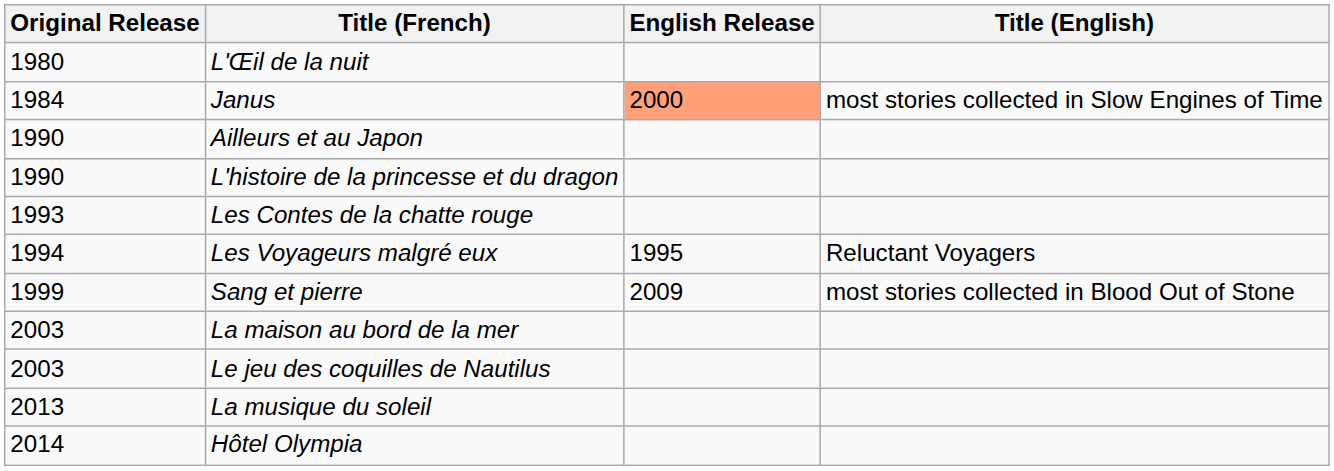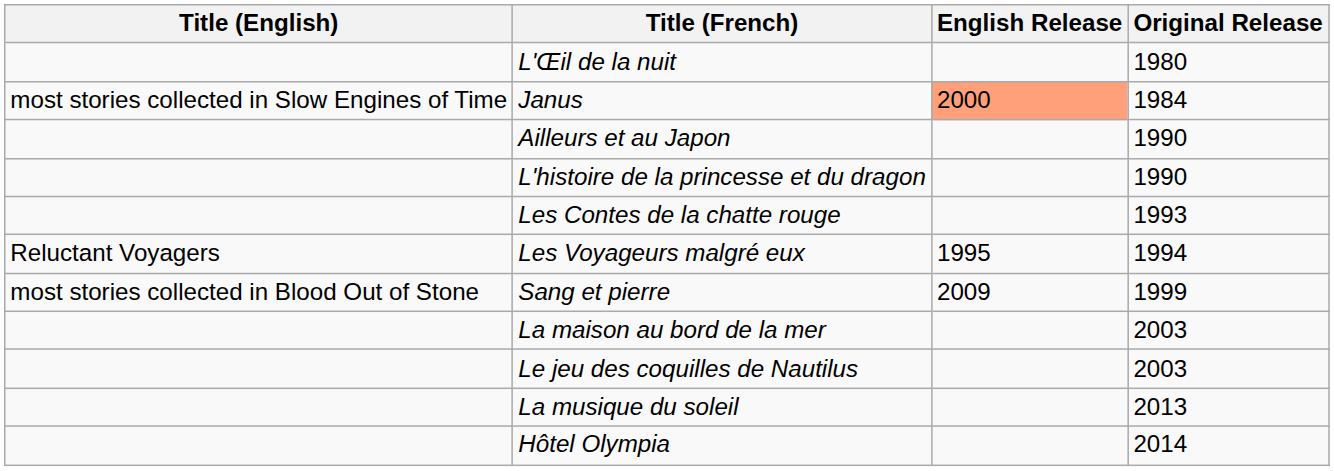 <table class="wikitable sortable">
 <tr>
-<th>Original Release</th>
+<th>Title (English)</th>
 <th>Title (French)</th>
 <th>English Release</th>
-<th>Title (English)</th>
+<th>Original Release</th>
 </tr>
 <tr>
-<td>1980</td>
+<td></td>
 <td><em>L'Œil de la nuit</em></td>
 <td></td>
-<td></td>
+<td>1980</td>
 </tr>
 <tr>
-<td>1984</td>
+<td>most stories collected in Slow Engines of Time</td>
 <td><em>Janus</em></td>
 <td style="background: lightsalmon;">2000</td>
-<td>most stories collected in Slow Engines of Time</td>
+<td>1984</td>
 </tr>
 <tr>
-<td>1990</td>
+<td></td>
 <td><em>Ailleurs et au Japon</em></td>
 <td></td>
-<td></td>
+<td>1990</td>
 </tr>
 <tr>
-<td>1990</td>
+<td></td>
 <td><em>L'histoire de la princesse et du dragon</em></td>
 <td></td>
-<td></td>
+<td>1990</td>
 </tr>
 <tr>
-<td>1993</td>
+<td></td>
 <td><em>Les Contes de la chatte rouge</em></td>
 <td></td>
-<td></td>
+<td>1993</td>
 </tr>
 <tr>
-<td>1994</td>
+<td>Reluctant Voyagers</td>
 <td><em>Les Voyageurs malgré eux</em></td>
 <td>1995</td>
-<td>Reluctant Voyagers</td>
+<td>1994</td>
 </tr>
 <tr>
-<td>1999</td>
+<td>most stories collected in Blood Out of Stone</td>
 <td><em>Sang et pierre</em></td>
 <td>2009</td>
-<td>most stories collected in Blood Out of Stone</td>
+<td>1999</td>
 </tr>
 <tr>
-<td>2003</td>
+<td></td>
 <td><em>La maison au bord de la mer</em></td>
 <td></td>
-<td></td>
+<td>2003</td>
 </tr>
 <tr>
-<td>2003</td>
+<td></td>
 <td><em>Le jeu des coquilles de Nautilus</em></td>
 <td></td>
-<td></td>
+<td>2003</td>
 </tr>
 <tr>
-<td>2013</td>
+<td></td>
 <td><em>La musique du soleil</em></td>
 <td></td>
-<td></td>
+<td>2013</td>
 </tr>
 <tr>
-<td>2014</td>
+<td></td>
 <td><em>Hôtel Olympia</em></td>
 <td></td>
-<td></td>
+<td>2014</td>
 </tr>
 </table>
